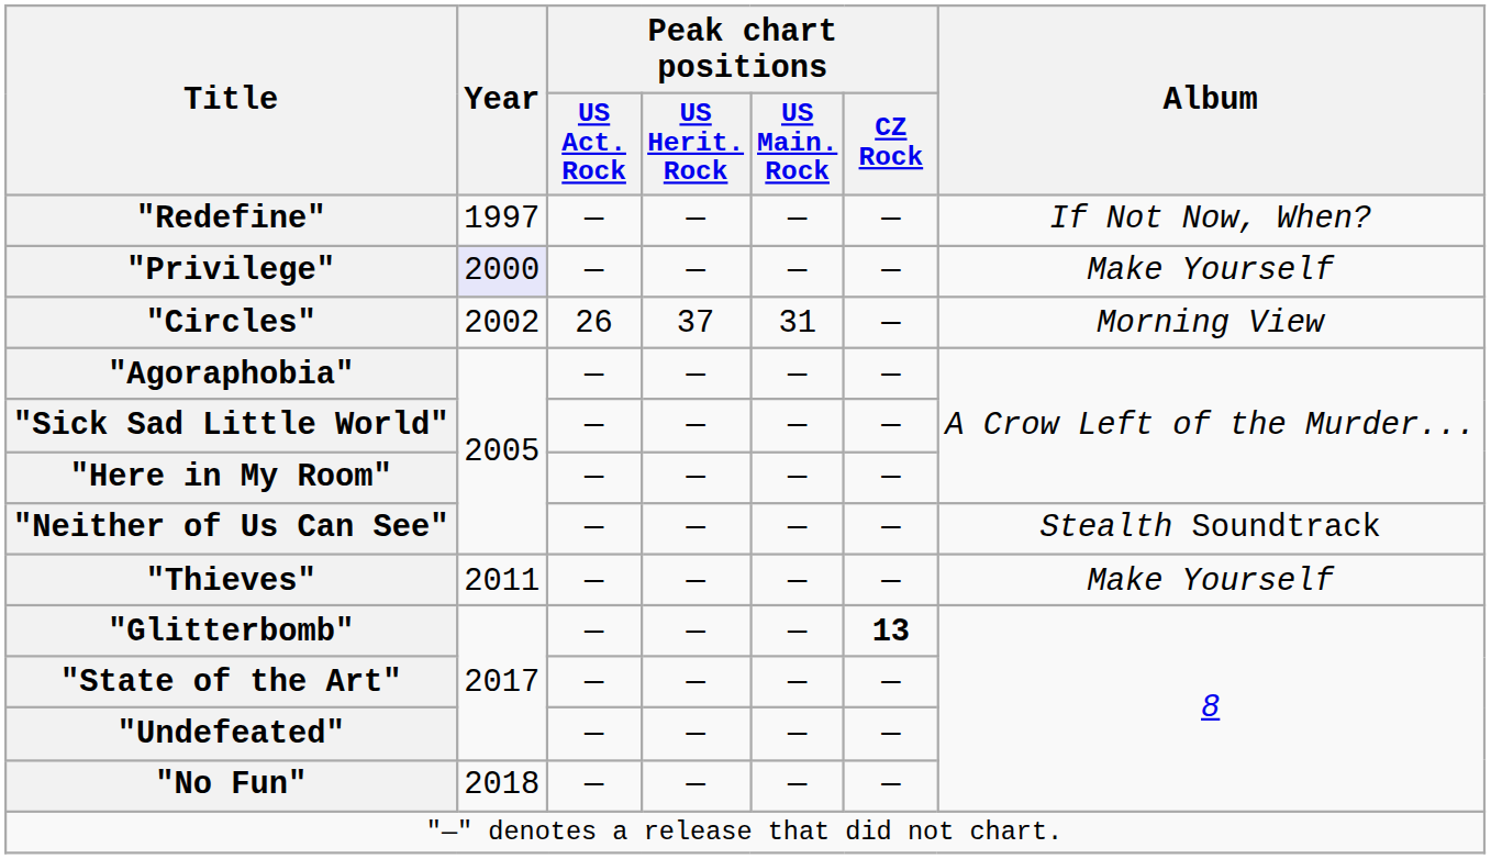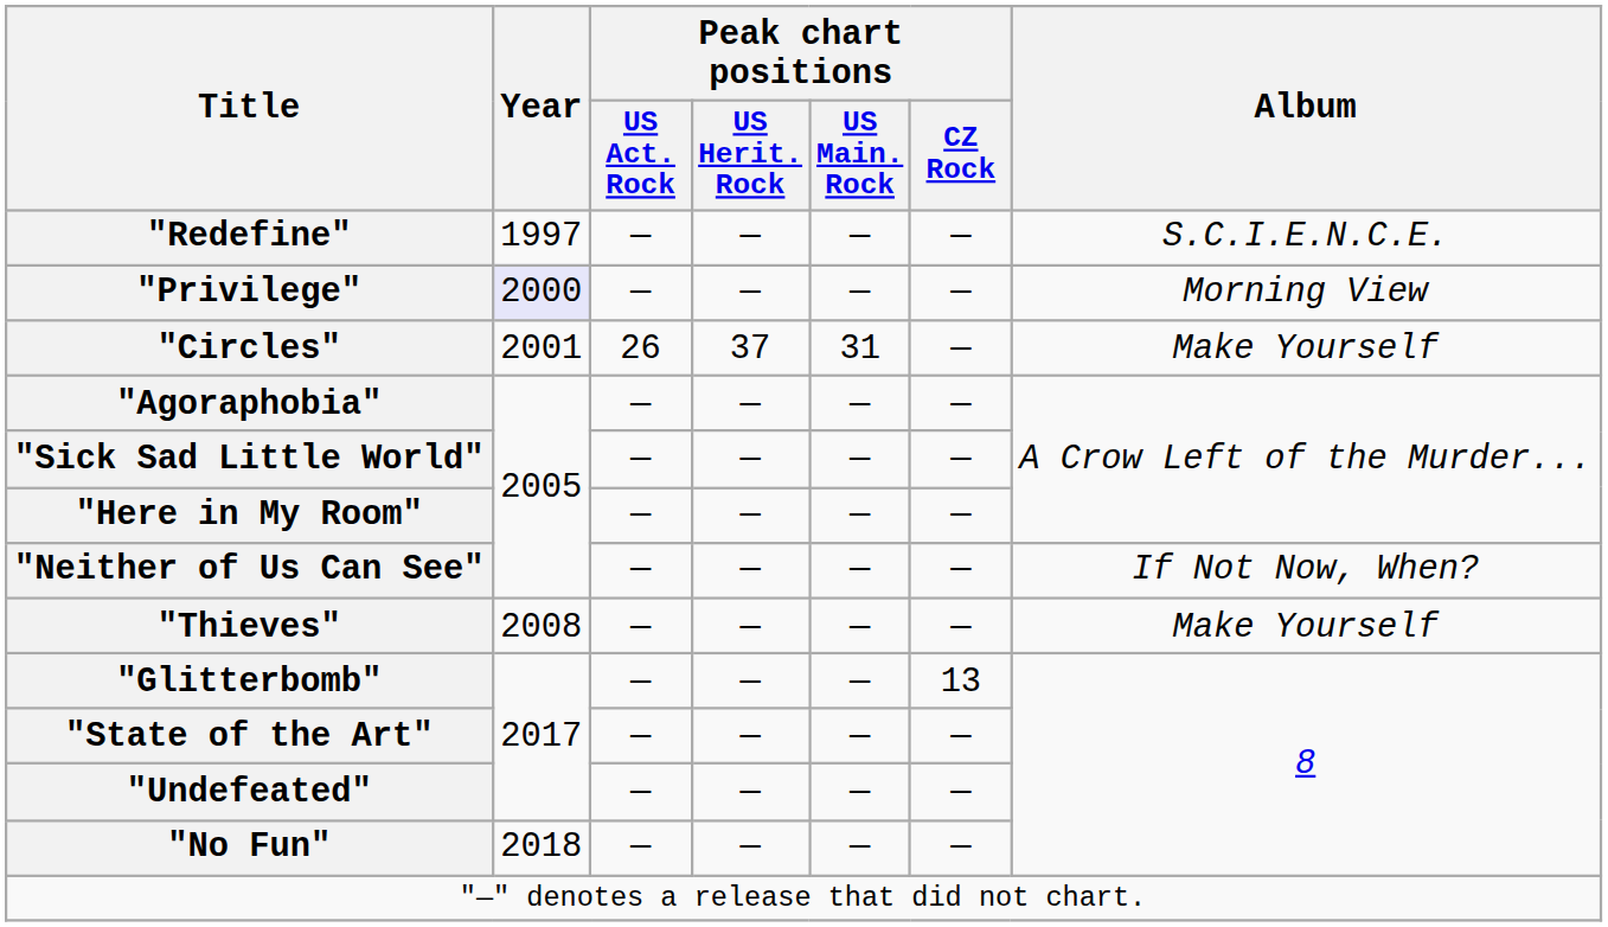 <table class="wikitable plainrowheaders" style="text-align: center">
 <tr>
 <th rowspan="2">Title</th>
 <th rowspan="2">Year</th>
 <th colspan="4">Peak chart positions</th>
 <th rowspan="2">Album</th>
 </tr>
 <tr>
 <th style="width:3em;font-size:85%"><a href='#'>US<br>Act.<br>Rock</a><br></th>
 <th style="width:3em;font-size:85%"><a href='#'>US<br>Herit.<br>Rock</a><br></th>
 <th style="width:3em;font-size:85%"><a href='#'>US<br>Main.<br>Rock</a><br></th>
 <th style="width:3em;font-size:85%"><a href='#'>CZ<br>Rock</a><br></th>
 </tr>
 <tr>
 <th scope="row">"Redefine"</th>
 <td>1997</td>
 <td>—</td>
 <td>—</td>
 <td>—</td>
 <td>—</td>
-<td><em>If Not Now, When?</em></td>
+<td><em>S.C.I.E.N.C.E.</em></td>
 </tr>
 <tr>
 <th scope="row">"Privilege"</th>
 <td style="background: lavender;">2000</td>
 <td>—</td>
 <td>—</td>
 <td>—</td>
 <td>—</td>
-<td><em>Make Yourself</em></td>
+<td><em>Morning View</em></td>
 </tr>
 <tr>
 <th scope="row">"Circles"</th>
-<td>2002</td>
+<td>2001</td>
 <td>26</td>
 <td>37</td>
 <td>31</td>
 <td>—</td>
-<td><em>Morning View</em></td>
+<td><em>Make Yourself</em></td>
 </tr>
 <tr>
 <th scope="row">"Agoraphobia"</th>
 <td rowspan="4">2005</td>
 <td>—</td>
 <td>—</td>
 <td>—</td>
 <td>—</td>
 <td rowspan="3"><em>A Crow Left of the Murder...</em></td>
 </tr>
 <tr>
 <th scope="row">"Sick Sad Little World"</th>
 <td>—</td>
 <td>—</td>
 <td>—</td>
 <td>—</td>
 </tr>
 <tr>
 <th scope="row">"Here in My Room"</th>
 <td>—</td>
 <td>—</td>
 <td>—</td>
 <td>—</td>
 </tr>
 <tr>
 <th scope="row">"Neither of Us Can See"</th>
 <td>—</td>
 <td>—</td>
 <td>—</td>
 <td>—</td>
-<td><em>Stealth</em> Soundtrack</td>
+<td><em>If Not Now, When?</em></td>
 </tr>
 <tr>
 <th scope="row">"Thieves"</th>
-<td>2011</td>
+<td>2008</td>
 <td>—</td>
 <td>—</td>
 <td>—</td>
 <td>—</td>
 <td><em>Make Yourself</em></td>
 </tr>
 <tr>
 <th scope="row">"Glitterbomb"</th>
 <td rowspan="3">2017</td>
 <td>—</td>
 <td>—</td>
 <td>—</td>
-<td><strong>13</strong></td>
+<td>13</td>
 <td rowspan="4"><em><a href='#'>8</a></em></td>
 </tr>
 <tr>
 <th scope="row">"State of the Art"</th>
 <td>—</td>
 <td>—</td>
 <td>—</td>
 <td>—</td>
 </tr>
 <tr>
 <th scope="row">"Undefeated"</th>
 <td>—</td>
 <td>—</td>
 <td>—</td>
 <td>—</td>
 </tr>
 <tr>
 <th scope="row">"No Fun"</th>
 <td>2018</td>
 <td>—</td>
 <td>—</td>
 <td>—</td>
 <td>—</td>
 </tr>
 <tr>
 <td colspan="18" style="text-align:center; font-size:8pt;">"—" denotes a release that did not chart.</td>
 </tr>
 </table>
